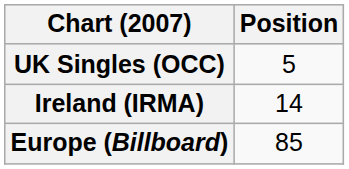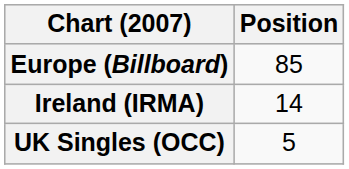 <table class="wikitable sortable plainrowheaders" style="text-align:center">
 <tr>
 <th>Chart (2007)</th>
 <th>Position</th>
 </tr>
 <tr>
-<th scope="row">UK Singles (OCC)</th>
-<td>5</td>
+<th scope="row">Europe (<em>Billboard</em>)</th>
+<td>85</td>
 </tr>
 <tr>
 <th scope="row">Ireland (IRMA)</th>
 <td>14</td>
 </tr>
 <tr>
-<th scope="row">Europe (<em>Billboard</em>)</th>
-<td>85</td>
+<th scope="row">UK Singles (OCC)</th>
+<td>5</td>
 </tr>
 </table>
